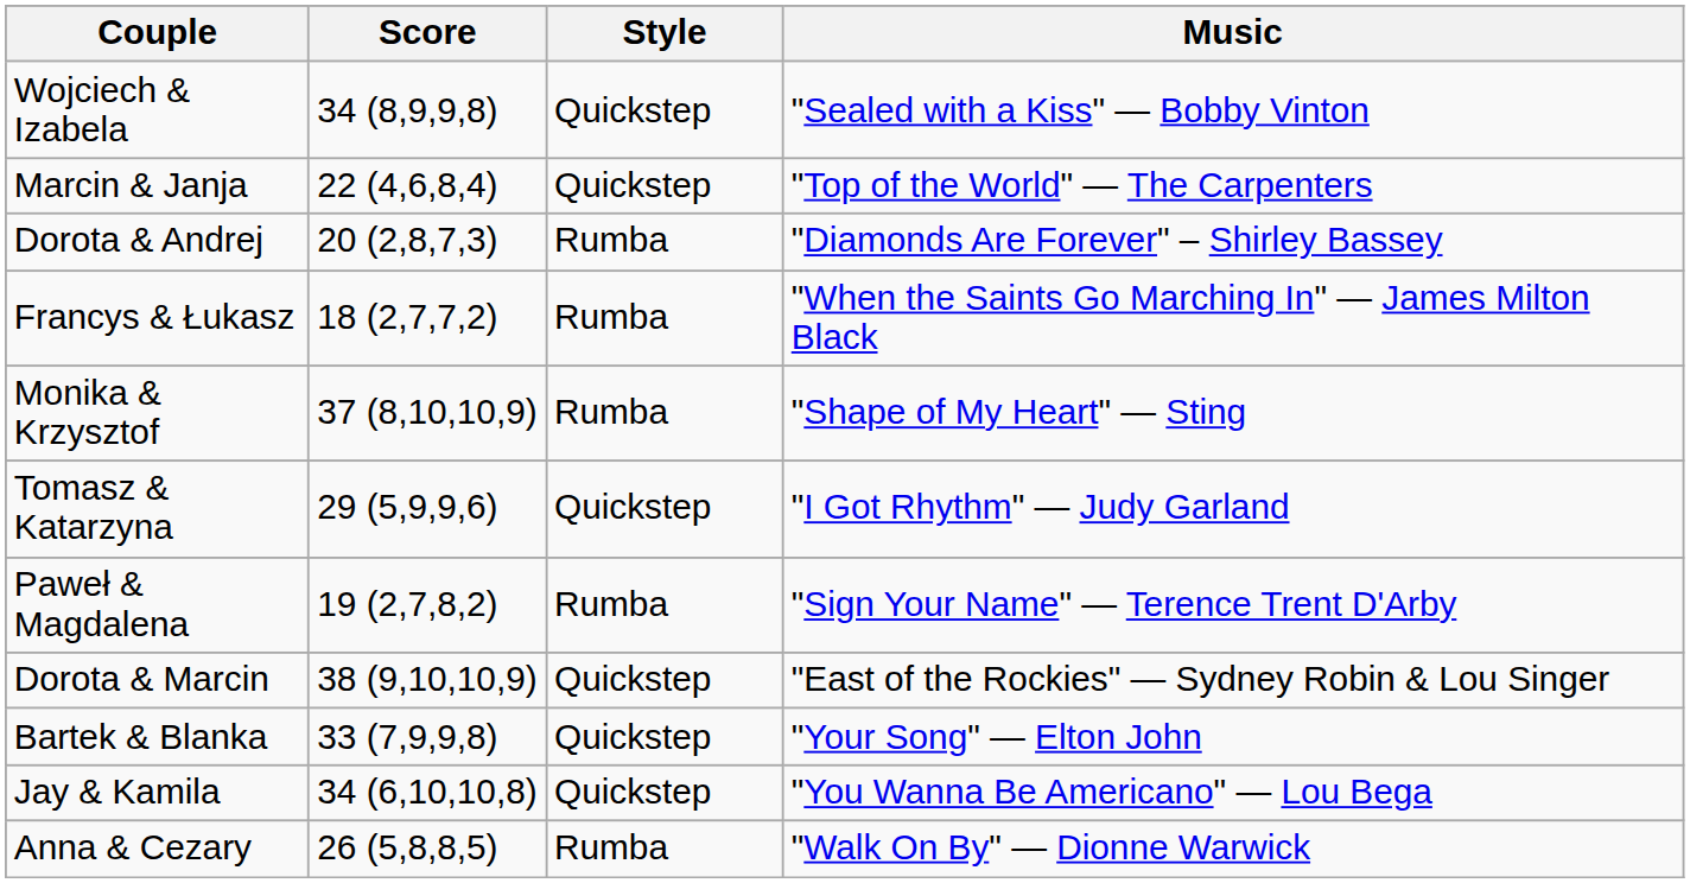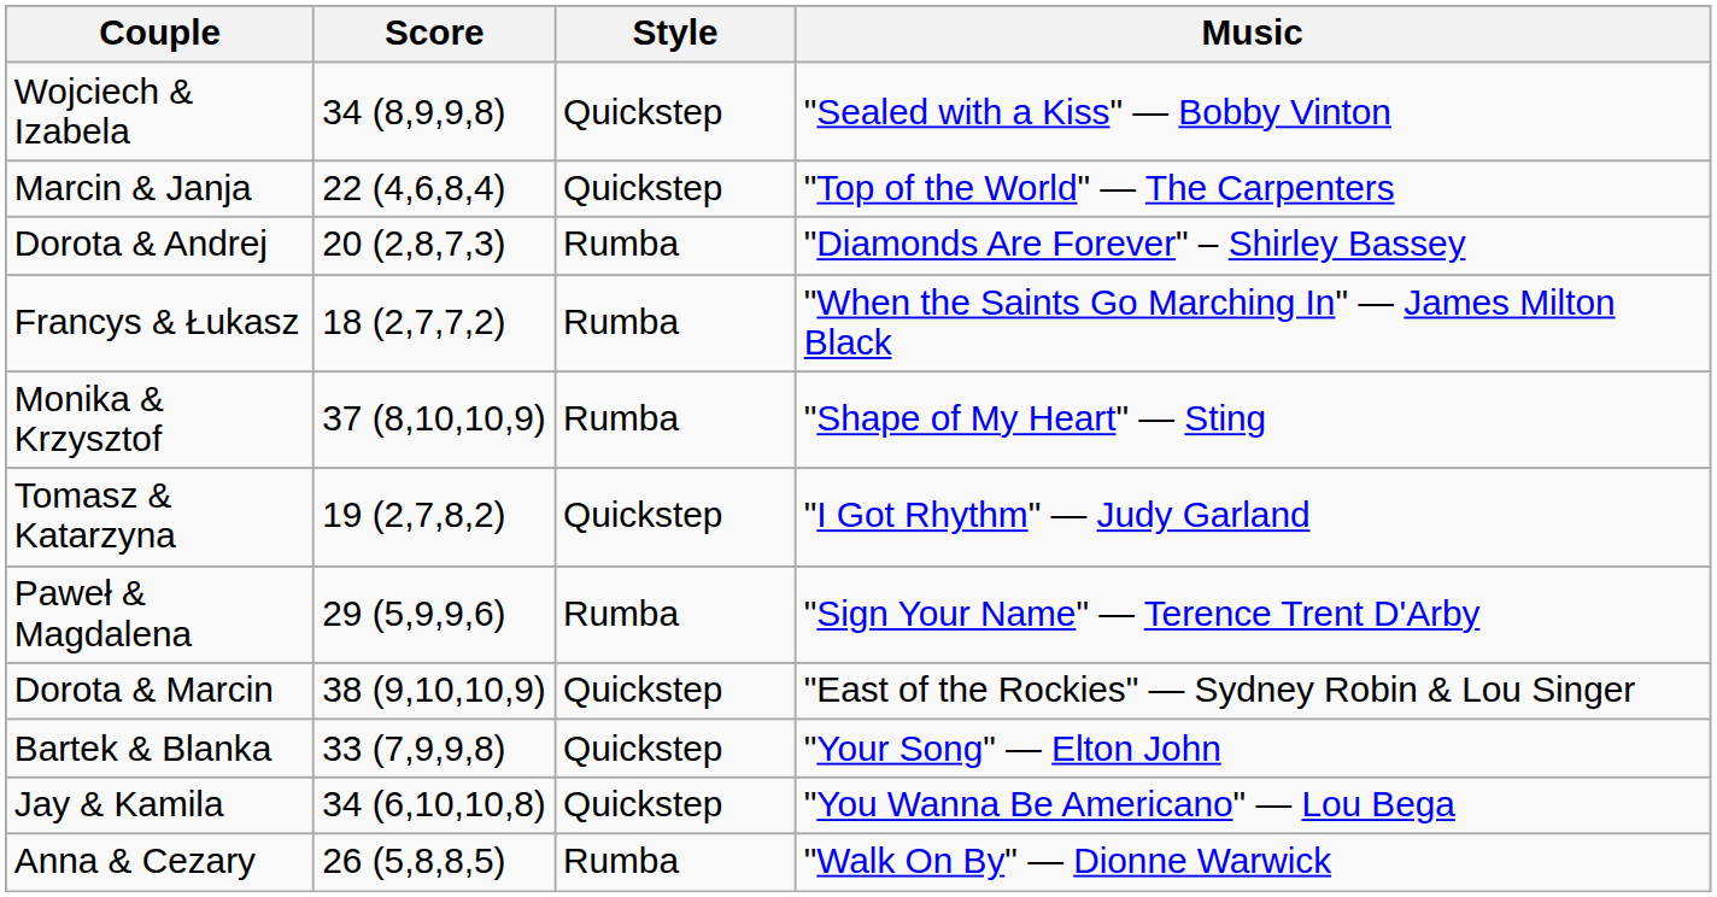 <table class="wikitable">
 <tr>
 <th width="130">Couple</th>
 <th width="100">Score</th>
 <th width="100">Style</th>
 <th width="400">Music</th>
 </tr>
 <tr>
 <td>Wojciech & Izabela</td>
 <td>34 (8,9,9,8)</td>
 <td>Quickstep</td>
 <td>"<a href='#'>Sealed with a Kiss</a>" — <a href='#'>Bobby Vinton</a></td>
 </tr>
 <tr>
 <td>Marcin & Janja</td>
 <td>22 (4,6,8,4)</td>
 <td>Quickstep</td>
 <td>"<a href='#'>Top of the World</a>" — <a href='#'>The Carpenters</a></td>
 </tr>
 <tr>
 <td>Dorota & Andrej</td>
 <td>20 (2,8,7,3)</td>
 <td>Rumba</td>
 <td>"<a href='#'>Diamonds Are Forever</a>" – <a href='#'>Shirley Bassey</a></td>
 </tr>
 <tr>
 <td>Francys & Łukasz</td>
 <td>18 (2,7,7,2)</td>
 <td>Rumba</td>
 <td>"<a href='#'>When the Saints Go Marching In</a>" — <a href='#'>James Milton Black</a></td>
 </tr>
 <tr>
 <td>Monika & Krzysztof</td>
 <td>37 (8,10,10,9)</td>
 <td>Rumba</td>
 <td>"<a href='#'>Shape of My Heart</a>" — <a href='#'>Sting</a></td>
 </tr>
 <tr>
 <td>Tomasz & Katarzyna</td>
-<td>29 (5,9,9,6)</td>
+<td>19 (2,7,8,2)</td>
 <td>Quickstep</td>
 <td>"<a href='#'>I Got Rhythm</a>" — <a href='#'>Judy Garland</a></td>
 </tr>
 <tr>
 <td>Paweł & Magdalena</td>
-<td>19 (2,7,8,2)</td>
+<td>29 (5,9,9,6)</td>
 <td>Rumba</td>
 <td>"<a href='#'>Sign Your Name</a>" — <a href='#'>Terence Trent D'Arby</a></td>
 </tr>
 <tr>
 <td>Dorota & Marcin</td>
 <td>38 (9,10,10,9)</td>
 <td>Quickstep</td>
 <td>"East of the Rockies" — Sydney Robin & Lou Singer</td>
 </tr>
 <tr>
 <td>Bartek & Blanka</td>
 <td>33 (7,9,9,8)</td>
 <td>Quickstep</td>
 <td>"<a href='#'>Your Song</a>" — <a href='#'>Elton John</a></td>
 </tr>
 <tr>
 <td>Jay & Kamila</td>
 <td>34 (6,10,10,8)</td>
 <td>Quickstep</td>
 <td>"<a href='#'>You Wanna Be Americano</a>" — <a href='#'>Lou Bega</a></td>
 </tr>
 <tr>
 <td>Anna & Cezary</td>
 <td>26 (5,8,8,5)</td>
 <td>Rumba</td>
 <td>"<a href='#'>Walk On By</a>" — <a href='#'>Dionne Warwick</a></td>
 </tr>
 <tr>
 </tr>
 </table>
